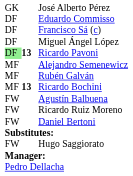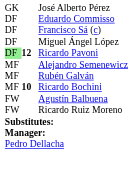 <table style="font-size:90%; margin:0.2em auto;" cellspacing="0" cellpadding="0">
 <tr>
 <th width="25"></th>
 <th width="25"></th>
 </tr>
 <tr>
 <td>GK</td>
 <td></td>
 <td> José Alberto Pérez</td>
 </tr>
 <tr>
 <td>DF</td>
 <td></td>
 <td> <a href='#'>Eduardo Commisso</a></td>
 </tr>
 <tr>
 <td>DF</td>
 <td></td>
 <td> <a href='#'>Francisco Sá</a> (<a href='#'>c</a>)</td>
 </tr>
 <tr>
 <td>DF</td>
 <td></td>
 <td> Miguel Ángel López</td>
 </tr>
 <tr>
 <td style="background: lightgreen;">DF</td>
-<td><strong>13</strong></td>
+<td><strong>12</strong></td>
 <td> <a href='#'>Ricardo Pavoni</a></td>
 </tr>
 <tr>
 <td>MF</td>
 <td></td>
 <td> <a href='#'>Alejandro Semenewicz</a></td>
 </tr>
 <tr>
 <td>MF</td>
 <td></td>
 <td> <a href='#'>Rubén Galván</a></td>
 </tr>
 <tr>
 <td>MF</td>
-<td><strong>13</strong></td>
+<td><strong>10</strong></td>
 <td> <a href='#'>Ricardo Bochini</a></td>
 </tr>
 <tr>
 <td>FW</td>
 <td></td>
 <td> <a href='#'>Agustín Balbuena</a></td>
 </tr>
 <tr>
 <td>FW</td>
 <td></td>
 <td> Ricardo Ruiz Moreno</td>
 </tr>
 <tr>
-<td>FW</td>
-<td></td>
-<td> <a href='#'>Daniel Bertoni</a></td>
-<td></td>
-<td></td>
-</tr>
-<tr>
 <td colspan=3><strong>Substitutes:</strong></td>
-</tr>
-<tr>
-<td>FW</td>
-<td></td>
-<td> Hugo Saggiorato</td>
-<td></td>
-<td></td>
 </tr>
 <tr>
 <td colspan=3><strong>Manager:</strong></td>
 </tr>
 <tr>
 <td colspan=4> <a href='#'>Pedro Dellacha</a></td>
 </tr>
 </table>
